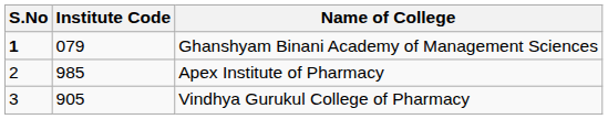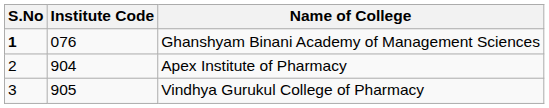 <table class="wikitable sortable">
 <tr>
 <th>S.No</th>
 <th>Institute Code</th>
 <th>Name of College</th>
 </tr>
 <tr>
 <td><strong>1</strong></td>
-<td>079</td>
+<td>076</td>
 <td>Ghanshyam Binani Academy of Management Sciences</td>
 </tr>
 <tr>
 <td>2</td>
-<td>985</td>
+<td>904</td>
 <td>Apex Institute of Pharmacy</td>
 </tr>
 <tr>
 <td>3</td>
 <td>905</td>
 <td>Vindhya Gurukul College of Pharmacy</td>
 </tr>
 </table>
